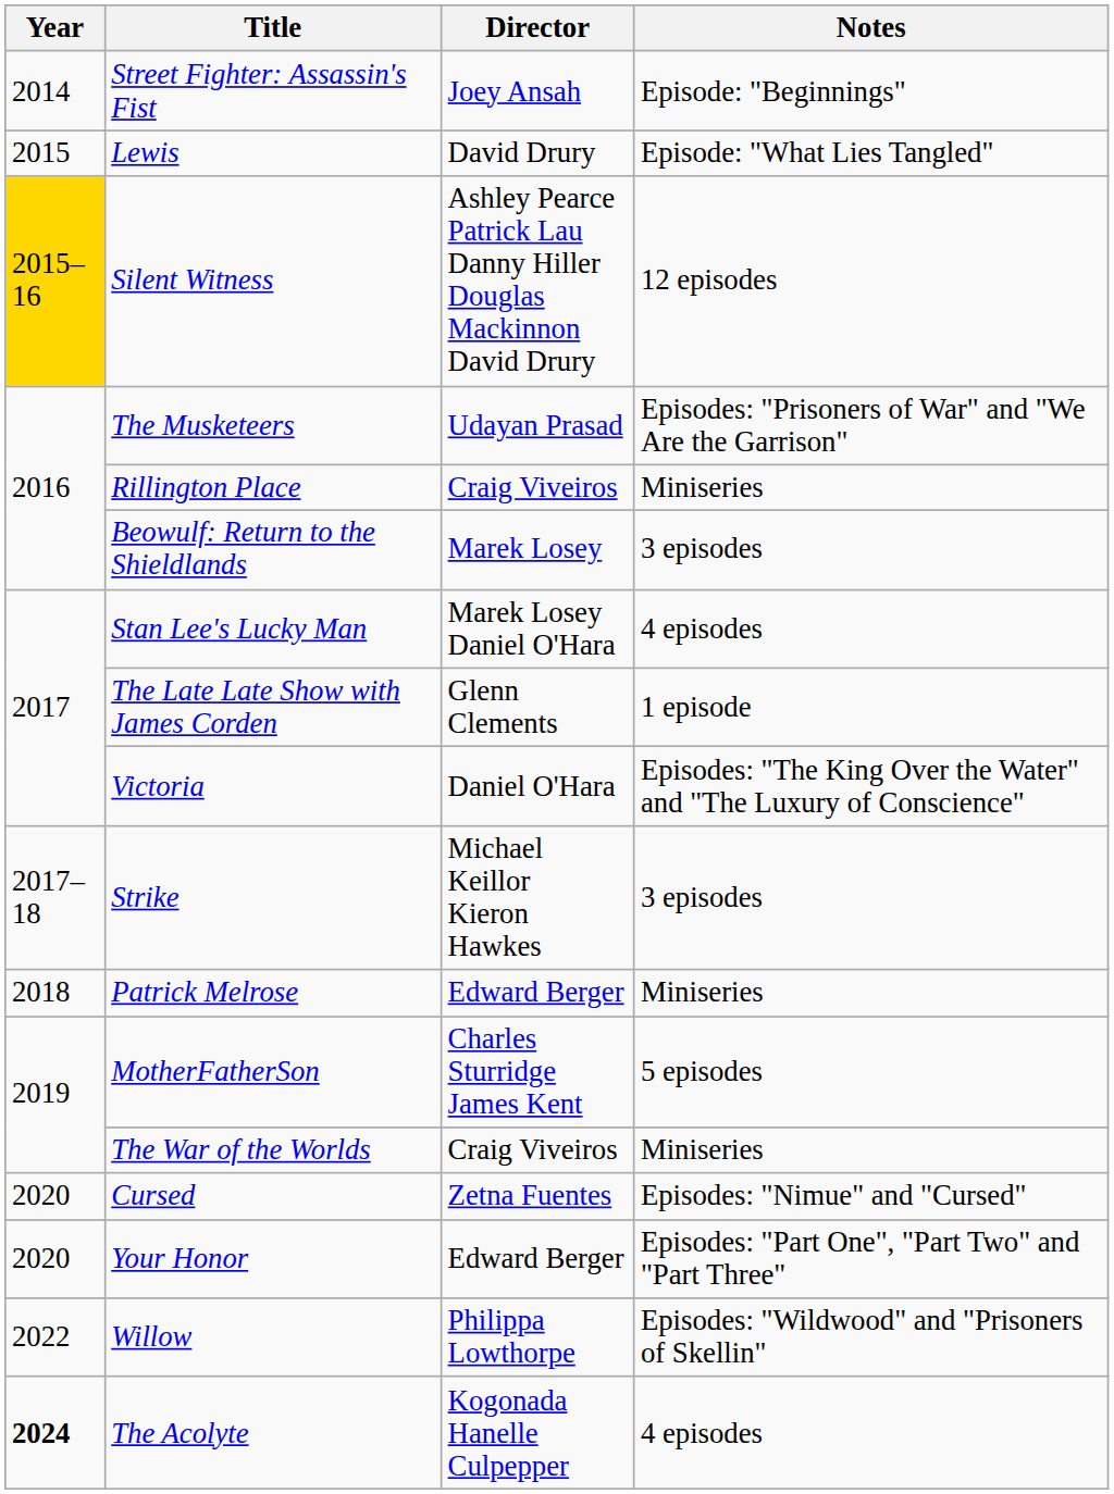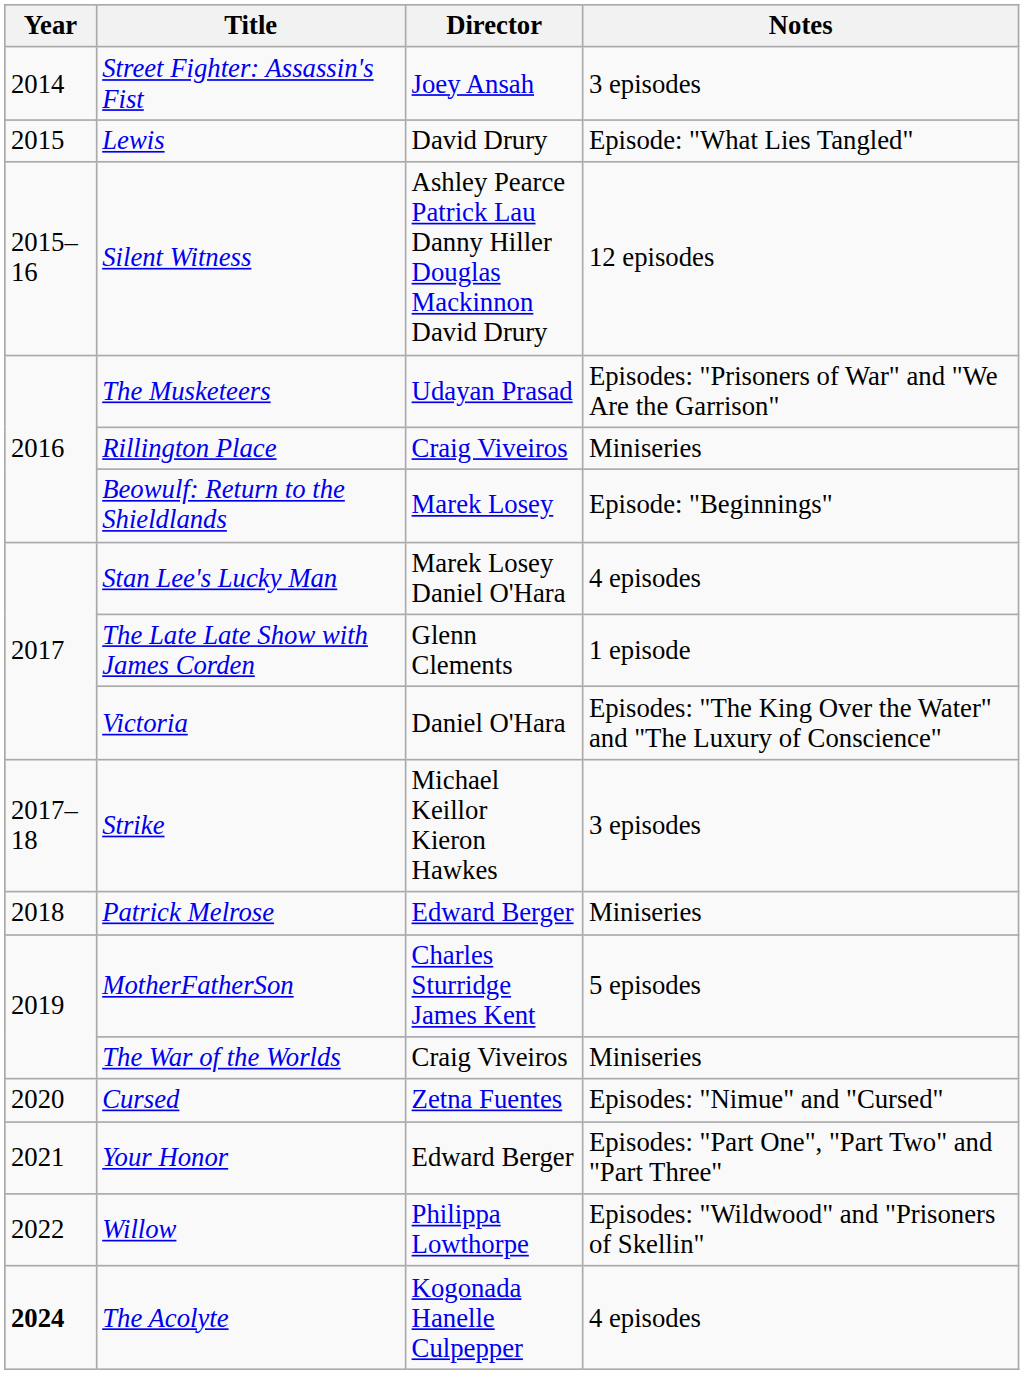 <table class="wikitable">
 <tr>
 <th>Year</th>
 <th>Title</th>
 <th>Director</th>
 <th>Notes</th>
 </tr>
 <tr>
 <td>2014</td>
 <td><em><a href='#'>Street Fighter: Assassin's Fist</a></em></td>
 <td><a href='#'>Joey Ansah</a></td>
-<td>Episode: "Beginnings"</td>
+<td>3 episodes</td>
 </tr>
 <tr>
 <td>2015</td>
 <td><em><a href='#'>Lewis</a></em></td>
 <td>David Drury</td>
 <td>Episode: "What Lies Tangled"</td>
 </tr>
 <tr>
-<td style="background: gold;">2015–16</td>
+<td>2015–16</td>
 <td><em><a href='#'>Silent Witness</a></em></td>
 <td>Ashley Pearce<br><a href='#'>Patrick Lau</a><br>Danny Hiller<br><a href='#'>Douglas Mackinnon</a><br>David Drury</td>
 <td>12 episodes</td>
 </tr>
 <tr>
 <td rowspan=3>2016</td>
 <td><em><a href='#'>The Musketeers</a></em></td>
 <td><a href='#'>Udayan Prasad</a></td>
 <td>Episodes: "Prisoners of War" and "We Are the Garrison"</td>
 </tr>
 <tr>
 <td><em><a href='#'>Rillington Place</a></em></td>
 <td><a href='#'>Craig Viveiros</a></td>
 <td>Miniseries</td>
 </tr>
 <tr>
 <td><em><a href='#'>Beowulf: Return to the Shieldlands</a></em></td>
 <td><a href='#'>Marek Losey</a></td>
-<td>3 episodes</td>
+<td>Episode: "Beginnings"</td>
 </tr>
 <tr>
 <td rowspan=3>2017</td>
 <td><em><a href='#'>Stan Lee's Lucky Man</a></em></td>
 <td>Marek Losey<br>Daniel O'Hara</td>
 <td>4 episodes</td>
 </tr>
 <tr>
 <td><em><a href='#'>The Late Late Show with James Corden</a></em></td>
 <td>Glenn Clements</td>
 <td>1 episode</td>
 </tr>
 <tr>
 <td><em><a href='#'>Victoria</a></em></td>
 <td>Daniel O'Hara</td>
 <td>Episodes: "The King Over the Water" and "The Luxury of Conscience"</td>
 </tr>
 <tr>
 <td>2017–18</td>
 <td><em><a href='#'>Strike</a></em></td>
 <td>Michael Keillor<br>Kieron Hawkes</td>
 <td>3 episodes</td>
 </tr>
 <tr>
 <td>2018</td>
 <td><em><a href='#'>Patrick Melrose</a></em></td>
 <td><a href='#'>Edward Berger</a></td>
 <td>Miniseries</td>
 </tr>
 <tr>
 <td rowspan=2>2019</td>
 <td><em><a href='#'>MotherFatherSon</a></em></td>
 <td><a href='#'>Charles Sturridge</a><br><a href='#'>James Kent</a></td>
 <td>5 episodes</td>
 </tr>
 <tr>
 <td><em><a href='#'>The War of the Worlds</a></em></td>
 <td>Craig Viveiros</td>
 <td>Miniseries</td>
 </tr>
 <tr>
 <td>2020</td>
 <td><em><a href='#'>Cursed</a></em></td>
 <td><a href='#'>Zetna Fuentes</a></td>
 <td>Episodes: "Nimue" and "Cursed"</td>
 </tr>
 <tr>
-<td>2020</td>
+<td>2021</td>
 <td><em><a href='#'>Your Honor</a></em></td>
 <td>Edward Berger</td>
 <td>Episodes: "Part One", "Part Two" and "Part Three"</td>
 </tr>
 <tr>
 <td>2022</td>
 <td><em><a href='#'>Willow</a></em></td>
 <td><a href='#'>Philippa Lowthorpe</a></td>
 <td>Episodes: "Wildwood" and "Prisoners of Skellin"</td>
 </tr>
 <tr>
 <td><strong>2024</strong></td>
 <td><em><a href='#'>The Acolyte</a></em></td>
 <td><a href='#'>Kogonada</a><br><a href='#'>Hanelle Culpepper</a></td>
 <td>4 episodes</td>
 </tr>
 </table>
